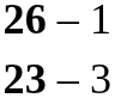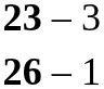 <table style="text-align:center">
 <tr>
 <th width=200></th>
 <th width=100></th>
 <th width=200></th>
 </tr>
 <tr>
 <td align=right><strong></strong></td>
-<td><strong>26</strong> – 1</td>
+<td><strong>23</strong> – 3</td>
 <td align=left></td>
 </tr>
 <tr>
 <td align=right><strong></strong></td>
-<td><strong>23</strong> – 3</td>
+<td><strong>26</strong> – 1</td>
 <td align=left></td>
 </tr>
 </table>
